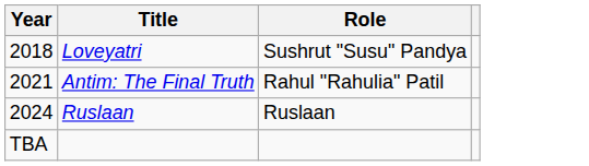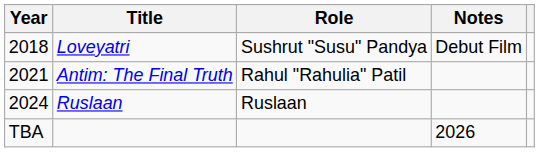 <table class="wikitable">
 <tr>
 <th scope="col">Year</th>
 <th scope="col">Title</th>
 <th scope="col">Role</th>
+<th>Notes</th>
 <th></th>
 </tr>
 <tr>
 <td>2018</td>
 <td><em><a href='#'>Loveyatri</a></em></td>
 <td>Sushrut "Susu" Pandya</td>
+<td>Debut Film</td>
 <td></td>
 </tr>
 <tr>
 <td>2021</td>
 <td><em><a href='#'>Antim: The Final Truth</a></em></td>
 <td>Rahul "Rahulia" Patil</td>
 <td></td>
+<td></td>
 </tr>
 <tr>
 <td>2024</td>
 <td><em><a href='#'>Ruslaan</a></em></td>
 <td>Ruslaan</td>
 <td></td>
+<td></td>
 </tr>
 <tr>
 <td>TBA</td>
 <td></td>
 <td></td>
+<td>2026</td>
 <td></td>
 </tr>
 </table>
